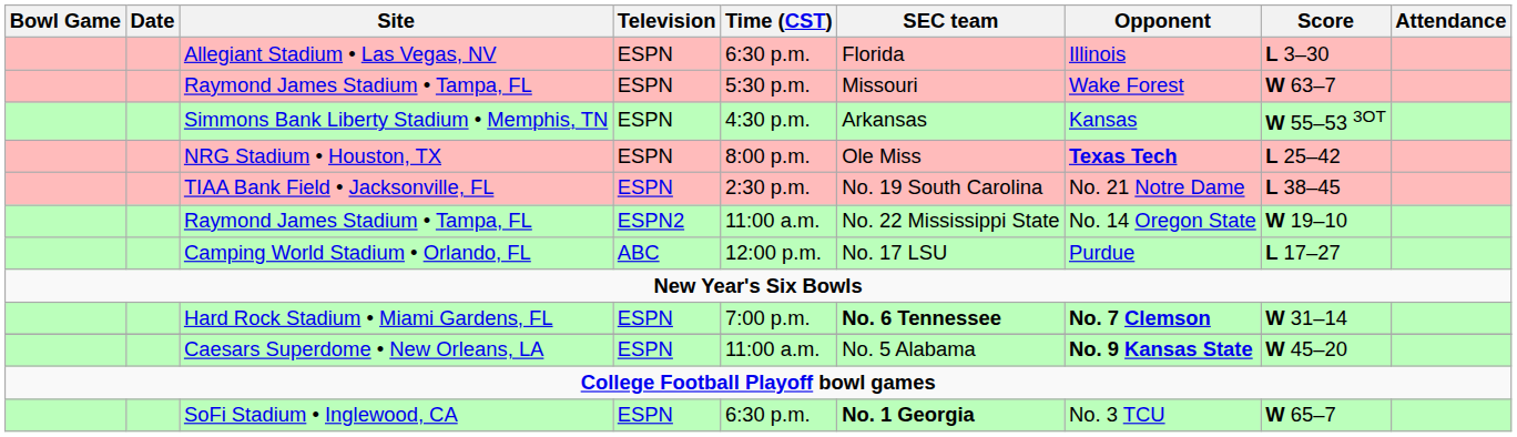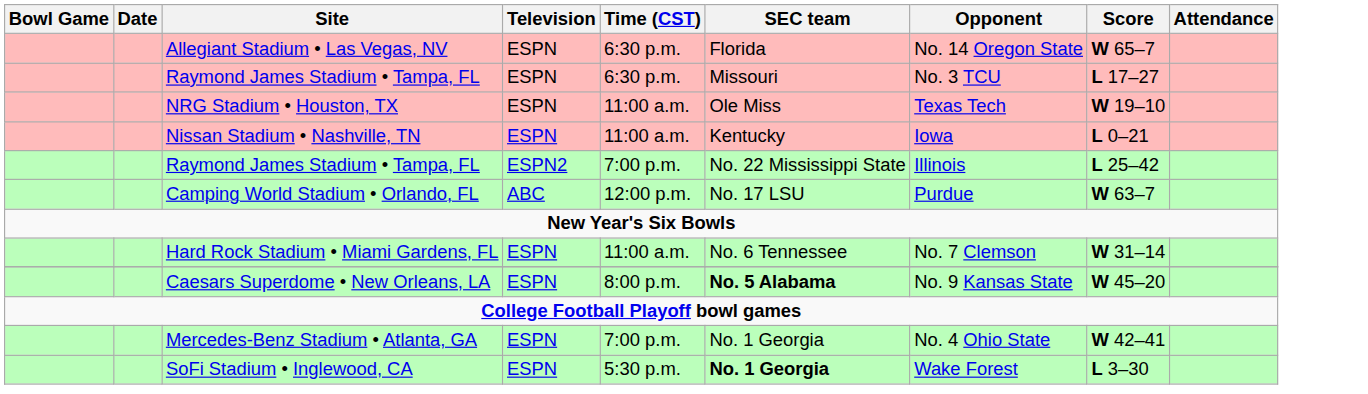 <table class="wikitable">
 <tr>
 <th>Bowl Game</th>
 <th>Date</th>
 <th>Site</th>
 <th>Television</th>
 <th>Time (<a href='#'>CST</a>)</th>
 <th>SEC team</th>
 <th>Opponent</th>
 <th>Score</th>
 <th>Attendance</th>
 </tr>
 <tr bgcolor="#fbb">
 <td></td>
 <td></td>
 <td><a href='#'>Allegiant Stadium</a> • <a href='#'>Las Vegas, NV</a></td>
 <td>ESPN</td>
 <td>6:30 p.m.</td>
 <td>Florida</td>
-<td><a href='#'>Illinois</a></td>
-<td><strong>L</strong> 3–30</td>
+<td>No. 14 <a href='#'>Oregon State</a></td>
+<td><strong>W</strong> 65–7</td>
 <td></td>
 </tr>
 <tr bgcolor="#fbb">
 <td></td>
 <td></td>
 <td><a href='#'>Raymond James Stadium</a> • <a href='#'>Tampa, FL</a></td>
 <td>ESPN</td>
-<td>5:30 p.m.</td>
+<td>6:30 p.m.</td>
 <td>Missouri</td>
-<td><a href='#'>Wake Forest</a></td>
-<td><strong>W</strong> 63–7</td>
-<td></td>
-</tr>
-<tr bgcolor="#bfb">
-<td></td>
-<td></td>
-<td><a href='#'>Simmons Bank Liberty Stadium</a> • <a href='#'>Memphis, TN</a></td>
-<td>ESPN</td>
-<td>4:30 p.m.</td>
-<td>Arkansas</td>
-<td><a href='#'>Kansas</a></td>
-<td><strong>W</strong> 55–53 <sup>3OT</sup></td>
+<td>No. 3 <a href='#'>TCU</a></td>
+<td><strong>L</strong> 17–27</td>
 <td></td>
 </tr>
 <tr bgcolor="#fbb">
 <td></td>
 <td></td>
 <td><a href='#'>NRG Stadium</a> • <a href='#'>Houston, TX</a></td>
 <td>ESPN</td>
-<td>8:00 p.m.</td>
+<td>11:00 a.m.</td>
 <td>Ole Miss</td>
-<td><strong><a href='#'>Texas Tech</a></strong></td>
-<td><strong>L</strong> 25–42</td>
+<td><a href='#'>Texas Tech</a></td>
+<td><strong>W</strong> 19–10</td>
 <td></td>
 </tr>
 <tr bgcolor="#fbb">
 <td></td>
 <td></td>
-<td><a href='#'>TIAA Bank Field</a> • <a href='#'>Jacksonville, FL</a></td>
+<td><a href='#'>Nissan Stadium</a> • <a href='#'>Nashville, TN</a></td>
 <td><a href='#'>ESPN</a></td>
-<td>2:30 p.m.</td>
-<td>No. 19 South Carolina</td>
-<td>No. 21 <a href='#'>Notre Dame</a></td>
-<td><strong>L</strong> 38–45</td>
+<td>11:00 a.m.</td>
+<td>Kentucky</td>
+<td><a href='#'>Iowa</a></td>
+<td><strong>L</strong> 0–21</td>
 <td></td>
 </tr>
 <tr bgcolor="#bfb">
 <td></td>
 <td></td>
 <td><a href='#'>Raymond James Stadium</a> • <a href='#'>Tampa, FL</a></td>
 <td><a href='#'>ESPN2</a></td>
-<td>11:00 a.m.</td>
+<td>7:00 p.m.</td>
 <td>No. 22 Mississippi State</td>
-<td>No. 14 <a href='#'>Oregon State</a></td>
-<td><strong>W</strong> 19–10</td>
+<td><a href='#'>Illinois</a></td>
+<td><strong>L</strong> 25–42</td>
 <td></td>
 </tr>
 <tr bgcolor="#bfb">
 <td></td>
 <td></td>
 <td><a href='#'>Camping World Stadium</a> • <a href='#'>Orlando, FL</a></td>
 <td><a href='#'>ABC</a></td>
 <td>12:00 p.m.</td>
 <td>No. 17 LSU</td>
 <td><a href='#'>Purdue</a></td>
-<td><strong>L</strong> 17–27</td>
+<td><strong>W</strong> 63–7</td>
 <td></td>
 </tr>
 <tr>
 <td colspan="9" style="text-align:center;"><strong>New Year's Six Bowls</strong></td>
 </tr>
 <tr bgcolor="#bfb">
 <td></td>
 <td></td>
 <td><a href='#'>Hard Rock Stadium</a> • <a href='#'>Miami Gardens, FL</a></td>
 <td><a href='#'>ESPN</a></td>
-<td>7:00 p.m.</td>
-<td><strong>No. 6 Tennessee</strong></td>
-<td><strong>No. 7 <a href='#'>Clemson</a></strong></td>
+<td>11:00 a.m.</td>
+<td>No. 6 Tennessee</td>
+<td>No. 7 <a href='#'>Clemson</a></td>
 <td><strong>W</strong> 31–14</td>
 <td></td>
 </tr>
 <tr>
 </tr>
 <tr bgcolor="#bfb">
 <td></td>
 <td></td>
 <td><a href='#'>Caesars Superdome</a> • <a href='#'>New Orleans, LA</a></td>
 <td><a href='#'>ESPN</a></td>
-<td>11:00 a.m.</td>
-<td>No. 5 Alabama</td>
-<td><strong>No. 9 <a href='#'>Kansas State</a></strong></td>
+<td>8:00 p.m.</td>
+<td><strong>No. 5 Alabama</strong></td>
+<td>No. 9 <a href='#'>Kansas State</a></td>
 <td><strong>W</strong> 45–20</td>
 <td></td>
 </tr>
 <tr>
 <td colspan="9" style="text-align:center;"><strong><a href='#'>College Football Playoff</a> bowl games</strong></td>
 </tr>
 <tr bgcolor="#bfb">
 <td></td>
 <td></td>
+<td><a href='#'>Mercedes-Benz Stadium</a> • <a href='#'>Atlanta, GA</a></td>
+<td><a href='#'>ESPN</a></td>
+<td>7:00 p.m.</td>
+<td>No. 1 Georgia</td>
+<td>No. 4 <a href='#'>Ohio State</a></td>
+<td><strong>W</strong> 42–41</td>
+<td></td>
+</tr>
+<tr bgcolor="#bfb">
+<td></td>
+<td></td>
 <td><a href='#'>SoFi Stadium</a> • <a href='#'>Inglewood, CA</a></td>
 <td><a href='#'>ESPN</a></td>
-<td>6:30 p.m.</td>
+<td>5:30 p.m.</td>
 <td><strong>No. 1 Georgia</strong></td>
-<td>No. 3 <a href='#'>TCU</a></td>
-<td><strong>W</strong> 65–7</td>
+<td><a href='#'>Wake Forest</a></td>
+<td><strong>L</strong> 3–30</td>
 <td></td>
 </tr>
 </table>
